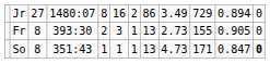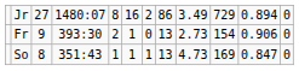 <table class="wikitable sortable" style="text-align:center">
 <tr>
 <td align=left></td>
 <td>Jr</td>
 <td>27</td>
 <td>1480:07</td>
 <td>8</td>
 <td>16</td>
 <td>2</td>
 <td>86</td>
 <td>3.49</td>
 <td>729</td>
 <td>0.894</td>
 <td>0</td>
 </tr>
 <tr>
 <td align=left></td>
 <td>Fr</td>
-<td>8</td>
+<td>9</td>
 <td>393:30</td>
 <td>2</td>
-<td>3</td>
 <td>1</td>
+<td>0</td>
 <td>13</td>
 <td>2.73</td>
-<td>155</td>
-<td>0.905</td>
+<td>154</td>
+<td>0.906</td>
 <td>0</td>
 </tr>
 <tr>
 <td align=left></td>
 <td>So</td>
 <td>8</td>
 <td>351:43</td>
 <td>1</td>
 <td>1</td>
 <td>1</td>
 <td>13</td>
 <td>4.73</td>
-<td>171</td>
+<td>169</td>
 <td>0.847</td>
-<td><strong>0</strong></td>
+<td>0</td>
 </tr>
 </table>
